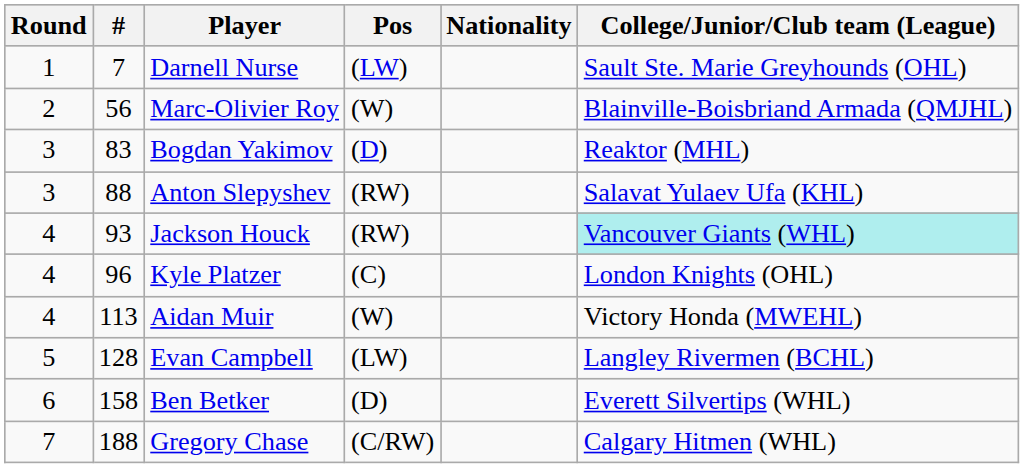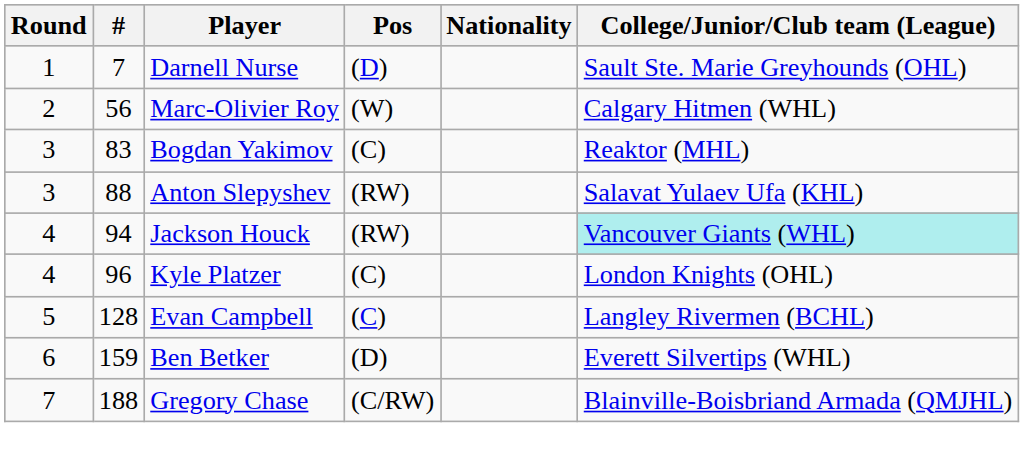 <table class="wikitable">
 <tr>
 <th>Round</th>
 <th>#</th>
 <th>Player</th>
 <th>Pos</th>
 <th>Nationality</th>
 <th>College/Junior/Club team (League)</th>
 </tr>
 <tr>
 <td style="text-align:center">1</td>
 <td style="text-align:center">7</td>
 <td><a href='#'>Darnell Nurse</a></td>
-<td>(<a href='#'>LW</a>)</td>
+<td>(<a href='#'>D</a>)</td>
 <td></td>
 <td><a href='#'>Sault Ste. Marie Greyhounds</a> (<a href='#'>OHL</a>)</td>
 </tr>
 <tr>
 <td style="text-align:center">2</td>
 <td style="text-align:center">56</td>
 <td><a href='#'>Marc-Olivier Roy</a></td>
 <td>(W)</td>
 <td></td>
-<td><a href='#'>Blainville-Boisbriand Armada</a> (<a href='#'>QMJHL</a>)</td>
+<td><a href='#'>Calgary Hitmen</a> (WHL)</td>
 </tr>
 <tr>
 <td style="text-align:center">3</td>
 <td style="text-align:center">83</td>
 <td><a href='#'>Bogdan Yakimov</a></td>
-<td>(<a href='#'>D</a>)</td>
+<td>(C)</td>
 <td></td>
 <td><a href='#'>Reaktor</a> (<a href='#'>MHL</a>)</td>
 </tr>
 <tr>
 <td style="text-align:center">3</td>
 <td style="text-align:center">88</td>
 <td><a href='#'>Anton Slepyshev</a></td>
 <td>(RW)</td>
 <td></td>
 <td><a href='#'>Salavat Yulaev Ufa</a> (<a href='#'>KHL</a>)</td>
 </tr>
 <tr>
 <td style="text-align:center">4</td>
-<td style="text-align:center">93</td>
+<td style="text-align:center">94</td>
 <td><a href='#'>Jackson Houck</a></td>
 <td>(RW)</td>
 <td></td>
 <td style="background: paleturquoise;"><a href='#'>Vancouver Giants</a> (<a href='#'>WHL</a>)</td>
 </tr>
 <tr>
 <td style="text-align:center">4</td>
 <td style="text-align:center">96</td>
 <td><a href='#'>Kyle Platzer</a></td>
 <td>(C)</td>
 <td></td>
 <td><a href='#'>London Knights</a> (OHL)</td>
 </tr>
 <tr>
-<td style="text-align:center">4</td>
-<td style="text-align:center">113</td>
-<td><a href='#'>Aidan Muir</a></td>
-<td>(W)</td>
-<td></td>
-<td>Victory Honda (<a href='#'>MWEHL</a>)</td>
-</tr>
-<tr>
 <td style="text-align:center">5</td>
 <td style="text-align:center">128</td>
 <td><a href='#'>Evan Campbell</a></td>
-<td>(LW)</td>
+<td>(<a href='#'>C</a>)</td>
 <td></td>
 <td><a href='#'>Langley Rivermen</a> (<a href='#'>BCHL</a>)</td>
 </tr>
 <tr>
 <td style="text-align:center">6</td>
-<td style="text-align:center">158</td>
+<td style="text-align:center">159</td>
 <td><a href='#'>Ben Betker</a></td>
 <td>(D)</td>
 <td></td>
 <td><a href='#'>Everett Silvertips</a> (WHL)</td>
 </tr>
 <tr>
 <td style="text-align:center">7</td>
 <td style="text-align:center">188</td>
 <td><a href='#'>Gregory Chase</a></td>
 <td>(C/RW)</td>
 <td></td>
-<td><a href='#'>Calgary Hitmen</a> (WHL)</td>
+<td><a href='#'>Blainville-Boisbriand Armada</a> (<a href='#'>QMJHL</a>)</td>
 </tr>
 </table>
